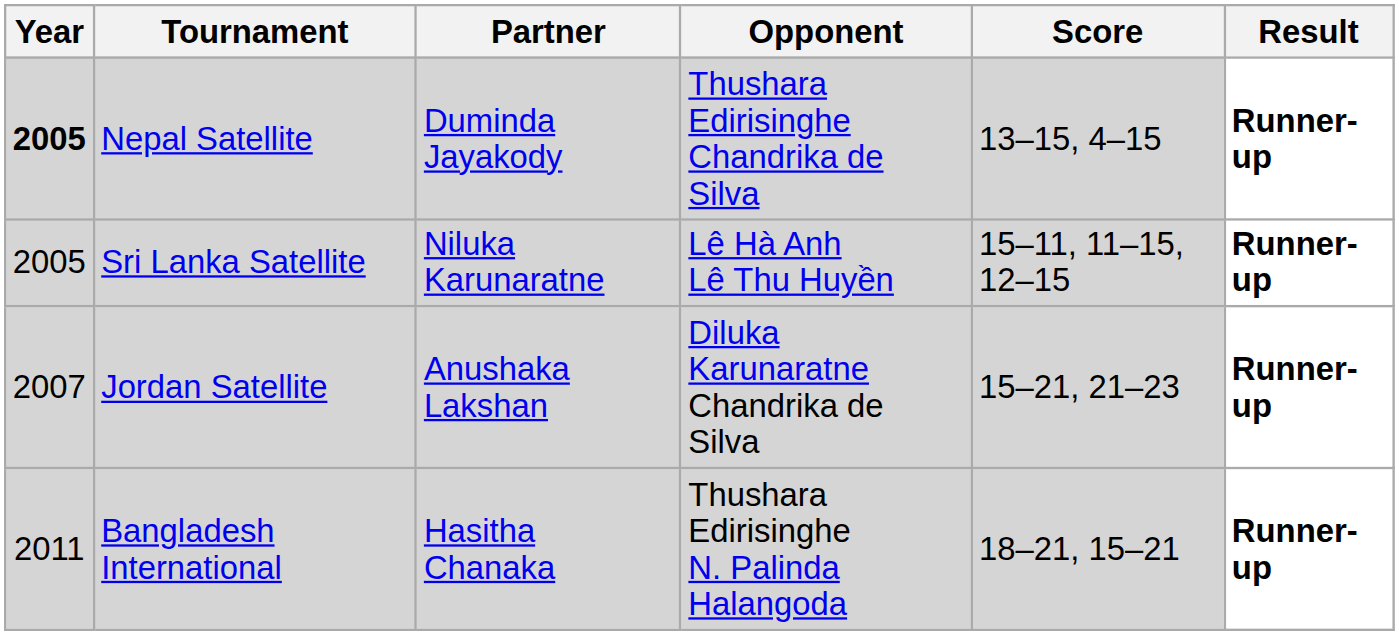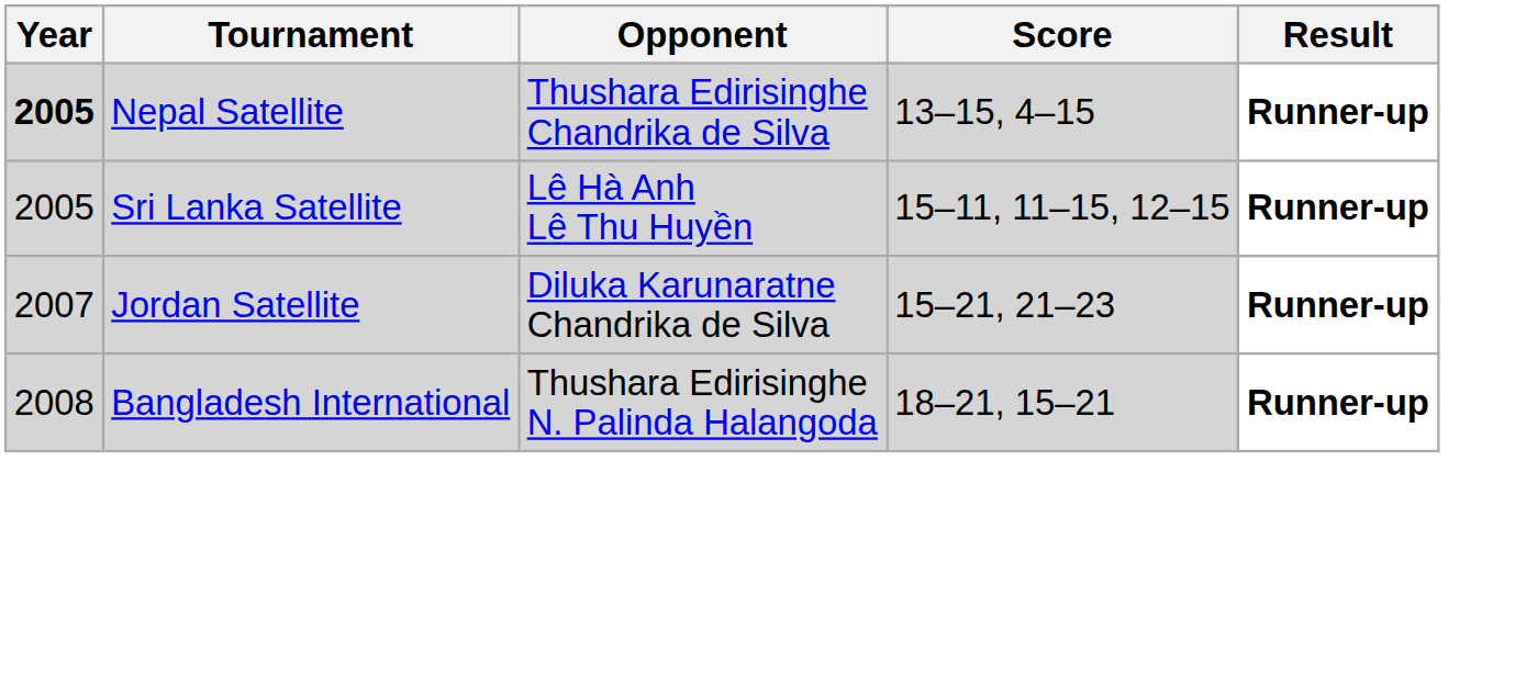 <table class="sortable wikitable" style="font-size: 90%;">
 <tr>
 <th>Year</th>
 <th>Tournament</th>
-<th>Partner</th>
 <th>Opponent</th>
 <th>Score</th>
 <th>Result</th>
 </tr>
 <tr style="background:#D5D5D5">
 <td align="center"><strong>2005</strong></td>
 <td align="left"><a href='#'>Nepal Satellite</a></td>
-<td align="left"> <a href='#'>Duminda Jayakody</a></td>
 <td align="left"> <a href='#'>Thushara Edirisinghe</a> <br>  <a href='#'>Chandrika de Silva</a></td>
 <td align="left">13–15, 4–15</td>
 <td style="text-align:left; background:white"> <strong>Runner-up</strong></td>
 </tr>
 <tr style="background:#D5D5D5">
 <td align="center">2005</td>
 <td align="left"><a href='#'>Sri Lanka Satellite</a></td>
-<td align="left"> <a href='#'>Niluka Karunaratne</a></td>
 <td align="left"> <a href='#'>Lê Hà Anh</a> <br>  <a href='#'>Lê Thu Huyền</a></td>
 <td align="left">15–11, 11–15, 12–15</td>
 <td style="text-align:left; background:white"> <strong>Runner-up</strong></td>
 </tr>
 <tr style="background:#D5D5D5">
 <td align="center">2007</td>
 <td align="left"><a href='#'>Jordan Satellite</a></td>
-<td align="left"> <a href='#'>Anushaka Lakshan</a></td>
 <td align="left"> <a href='#'>Diluka Karunaratne</a> <br>  Chandrika de Silva</td>
 <td align="left">15–21, 21–23</td>
 <td style="text-align:left; background:white"> <strong>Runner-up</strong></td>
 </tr>
 <tr style="background:#D5D5D5">
-<td align="center">2011</td>
+<td align="center">2008</td>
 <td align="left"><a href='#'>Bangladesh International</a></td>
-<td align="left"> <a href='#'>Hasitha Chanaka</a></td>
 <td align="left"> Thushara Edirisinghe <br>  <a href='#'>N. Palinda Halangoda</a></td>
 <td align="left">18–21, 15–21</td>
 <td style="text-align:left; background:white"> <strong>Runner-up</strong></td>
 </tr>
 </table>
